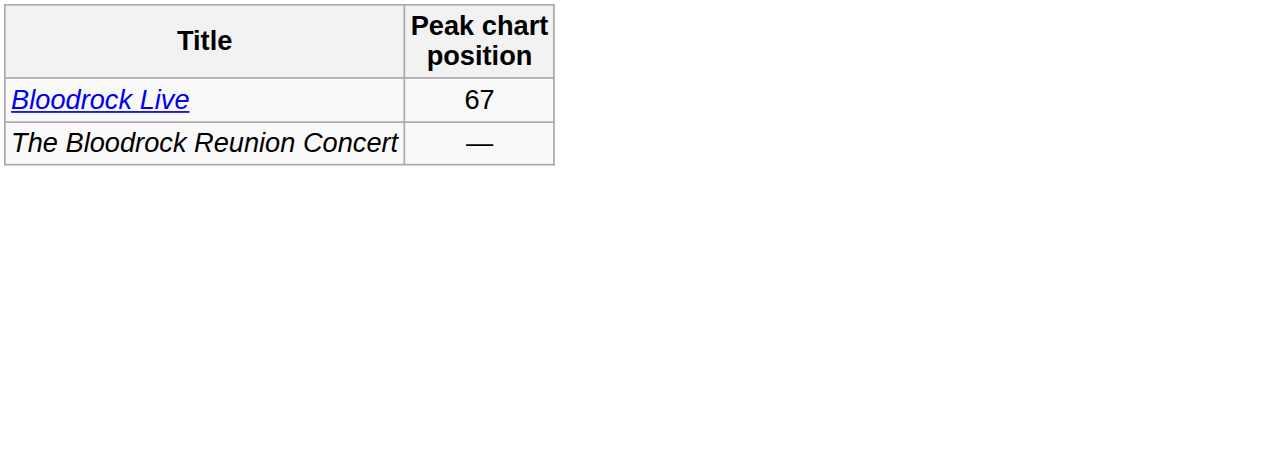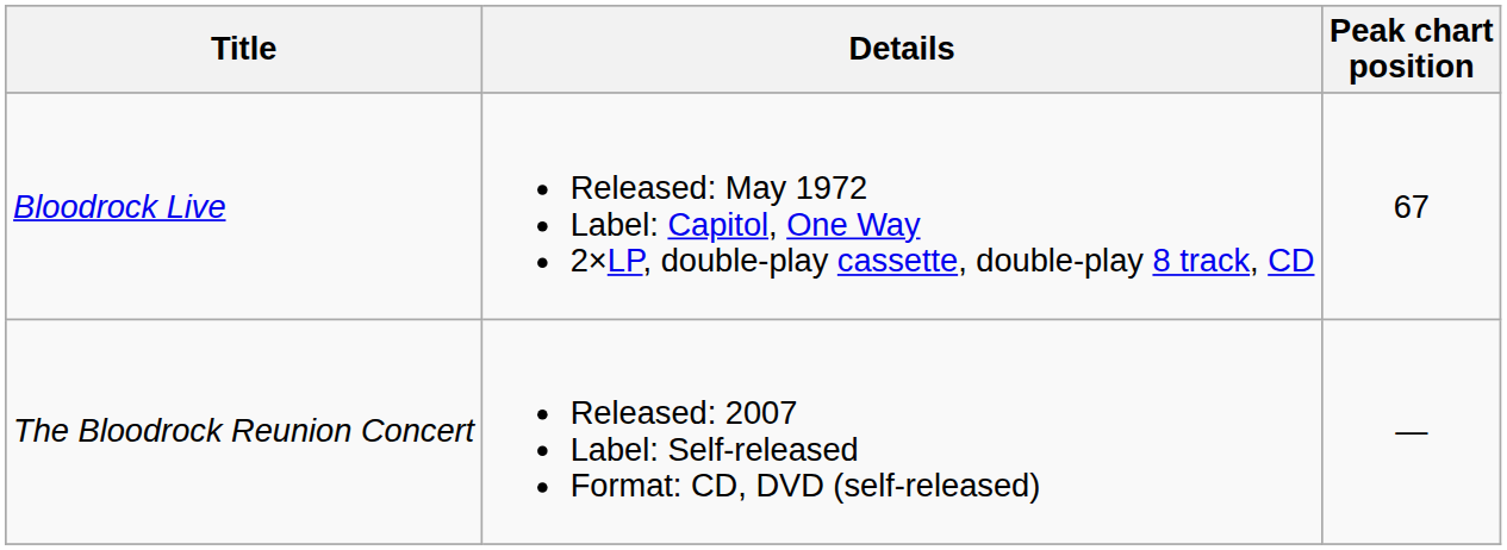 <table class="wikitable">
 <tr>
 <th>Title</th>
+<th>Details</th>
 <th>Peak chart<br>position<br></th>
 </tr>
 <tr>
 <td><em><a href='#'>Bloodrock Live</a></em></td>
+<td><br><ul><li>Released: May 1972</li><li>Label: <a href='#'>Capitol</a>, <a href='#'>One Way</a> </li><li>2×<a href='#'>LP</a>, double-play <a href='#'>cassette</a>, double-play <a href='#'>8 track</a>, <a href='#'>CD</a> </li></ul></td>
 <td align=center>67</td>
 </tr>
 <tr>
 <td><em>The Bloodrock Reunion Concert</em></td>
+<td><br><ul><li>Released: 2007</li><li>Label: Self-released</li><li>Format: CD, DVD (self-released)</li></ul></td>
 <td align=center>—</td>
 </tr>
 </table>
